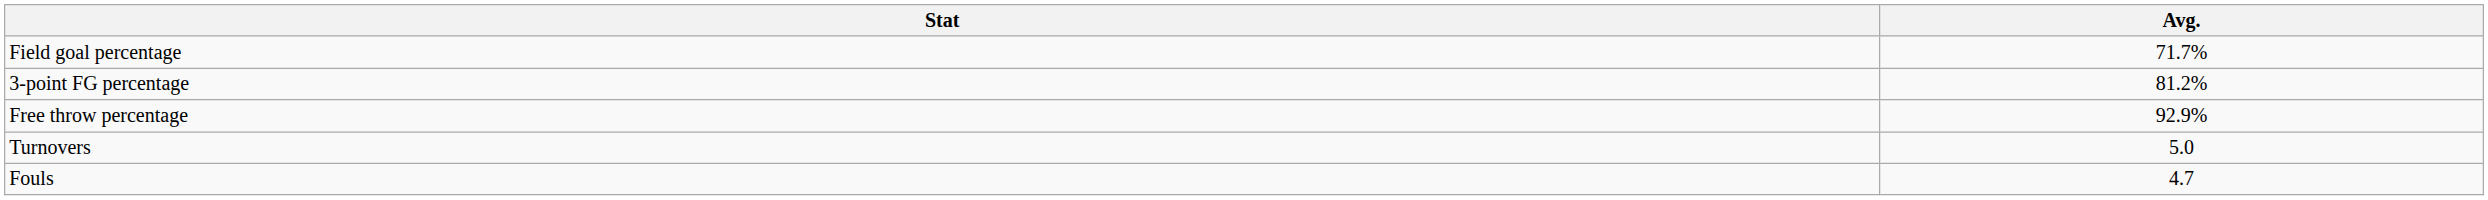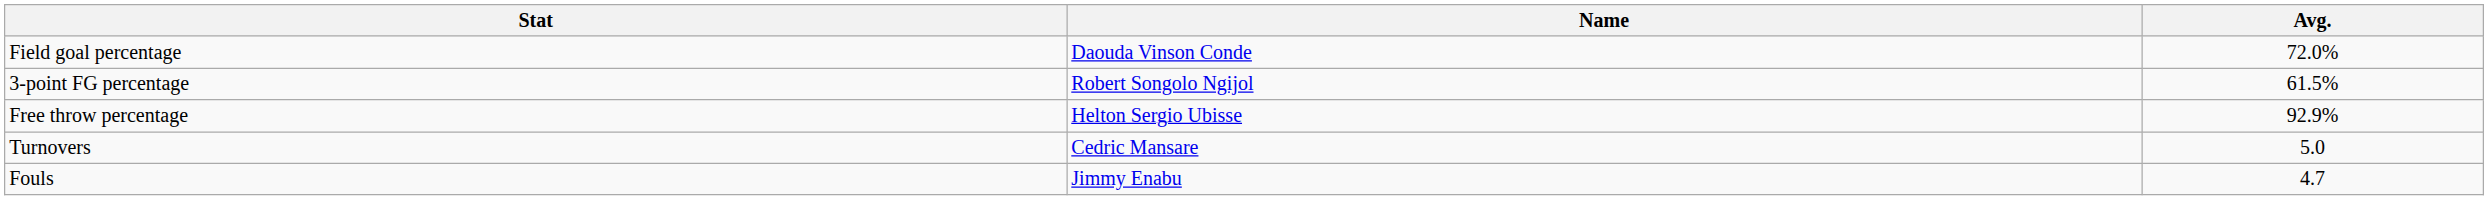 <table class=wikitable width=100%>
 <tr>
 <th>Stat</th>
+<th>Name</th>
 <th>Avg.</th>
 </tr>
 <tr>
 <td>Field goal percentage</td>
-<td align=center>71.7%</td>
+<td> <a href='#'>Daouda Vinson Conde</a></td>
+<td align=center>72.0%</td>
 </tr>
 <tr>
 <td>3-point FG percentage</td>
-<td align=center>81.2%</td>
+<td> <a href='#'>Robert Songolo Ngijol</a></td>
+<td align=center>61.5%</td>
 </tr>
 <tr>
 <td>Free throw percentage</td>
+<td> <a href='#'>Helton Sergio Ubisse</a></td>
 <td align=center>92.9%</td>
 </tr>
 <tr>
 <td>Turnovers</td>
+<td> <a href='#'>Cedric Mansare</a></td>
 <td align=center>5.0</td>
 </tr>
 <tr>
 <td>Fouls</td>
+<td> <a href='#'>Jimmy Enabu</a></td>
 <td align=center>4.7</td>
 </tr>
 </table>
